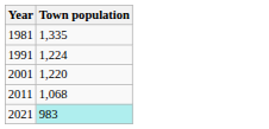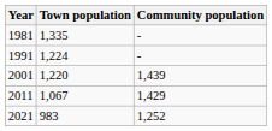 <table class=wikitable>
 <tr>
 <th>Year</th>
 <th>Town population</th>
+<th>Community population</th>
 </tr>
 <tr>
 <td>1981</td>
 <td>1,335</td>
+<td>-</td>
 </tr>
 <tr>
 <td>1991</td>
 <td>1,224</td>
+<td>-</td>
 </tr>
 <tr>
 <td>2001</td>
 <td>1,220</td>
+<td>1,439</td>
 </tr>
 <tr>
 <td>2011</td>
-<td>1,068</td>
+<td>1,067</td>
+<td>1,429</td>
 </tr>
 <tr>
 <td>2021</td>
-<td style="background: paleturquoise;">983</td>
+<td>983</td>
+<td>1,252</td>
 </tr>
 </table>
